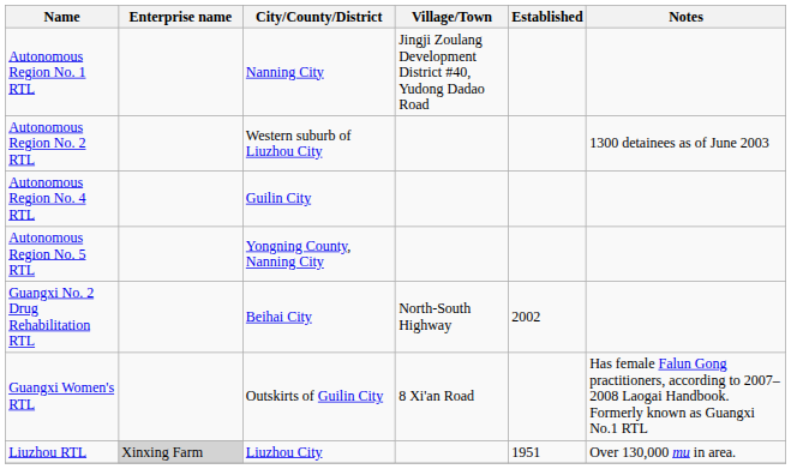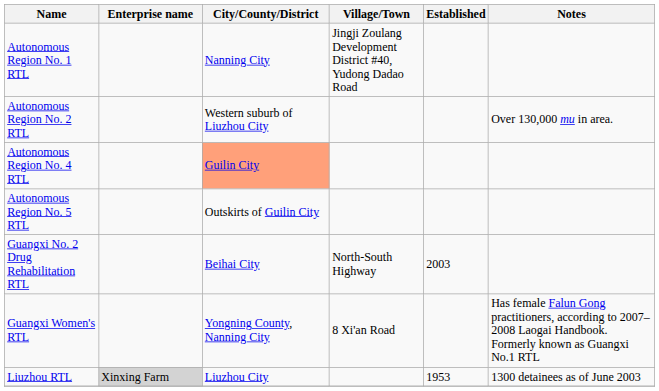 <table class="wikitable">
 <tr>
 <th width=15%>Name</th>
 <th width=17%>Enterprise name</th>
 <th width=20%>City/County/District</th>
 <th width=15%>Village/Town</th>
 <th width=5%>Established</th>
 <th width=28%>Notes</th>
 </tr>
 <tr>
 <td><a href='#'>Autonomous Region No. 1 RTL</a></td>
 <td></td>
 <td><a href='#'>Nanning City</a></td>
 <td>Jingji Zoulang Development District #40, Yudong Dadao Road</td>
 <td></td>
 <td></td>
 </tr>
 <tr>
 <td><a href='#'>Autonomous Region No. 2 RTL</a></td>
 <td></td>
 <td>Western suburb of <a href='#'>Liuzhou City</a></td>
 <td></td>
 <td></td>
-<td>1300 detainees as of June 2003</td>
+<td>Over 130,000 <em><a href='#'>mu</a></em> in area.</td>
 </tr>
 <tr>
 <td><a href='#'>Autonomous Region No. 4 RTL</a></td>
 <td></td>
-<td><a href='#'>Guilin City</a></td>
+<td style="background: lightsalmon;"><a href='#'>Guilin City</a></td>
 <td></td>
 <td></td>
 <td></td>
 </tr>
 <tr>
 <td><a href='#'>Autonomous Region No. 5 RTL</a></td>
 <td></td>
-<td><a href='#'>Yongning County</a>, <a href='#'>Nanning City</a></td>
+<td>Outskirts of <a href='#'>Guilin City</a></td>
 <td></td>
 <td></td>
 <td></td>
 </tr>
 <tr>
 <td><a href='#'>Guangxi No. 2 Drug Rehabilitation RTL</a></td>
 <td></td>
 <td><a href='#'>Beihai City</a></td>
 <td>North-South Highway</td>
-<td>2002</td>
+<td>2003</td>
 <td></td>
 </tr>
 <tr>
 <td><a href='#'>Guangxi Women's RTL</a></td>
 <td></td>
-<td>Outskirts of <a href='#'>Guilin City</a></td>
+<td><a href='#'>Yongning County</a>, <a href='#'>Nanning City</a></td>
 <td>8 Xi'an Road</td>
 <td></td>
 <td>Has female <a href='#'>Falun Gong</a> practitioners, according to 2007–2008 Laogai Handbook.  Formerly known as Guangxi No.1 RTL</td>
 </tr>
 <tr>
 <td><a href='#'>Liuzhou RTL</a></td>
 <td style="background: lightgrey;">Xinxing Farm</td>
 <td><a href='#'>Liuzhou City</a></td>
 <td></td>
-<td>1951</td>
-<td>Over 130,000 <em><a href='#'>mu</a></em> in area.</td>
+<td>1953</td>
+<td>1300 detainees as of June 2003</td>
 </tr>
 <tr>
 </tr>
 </table>
